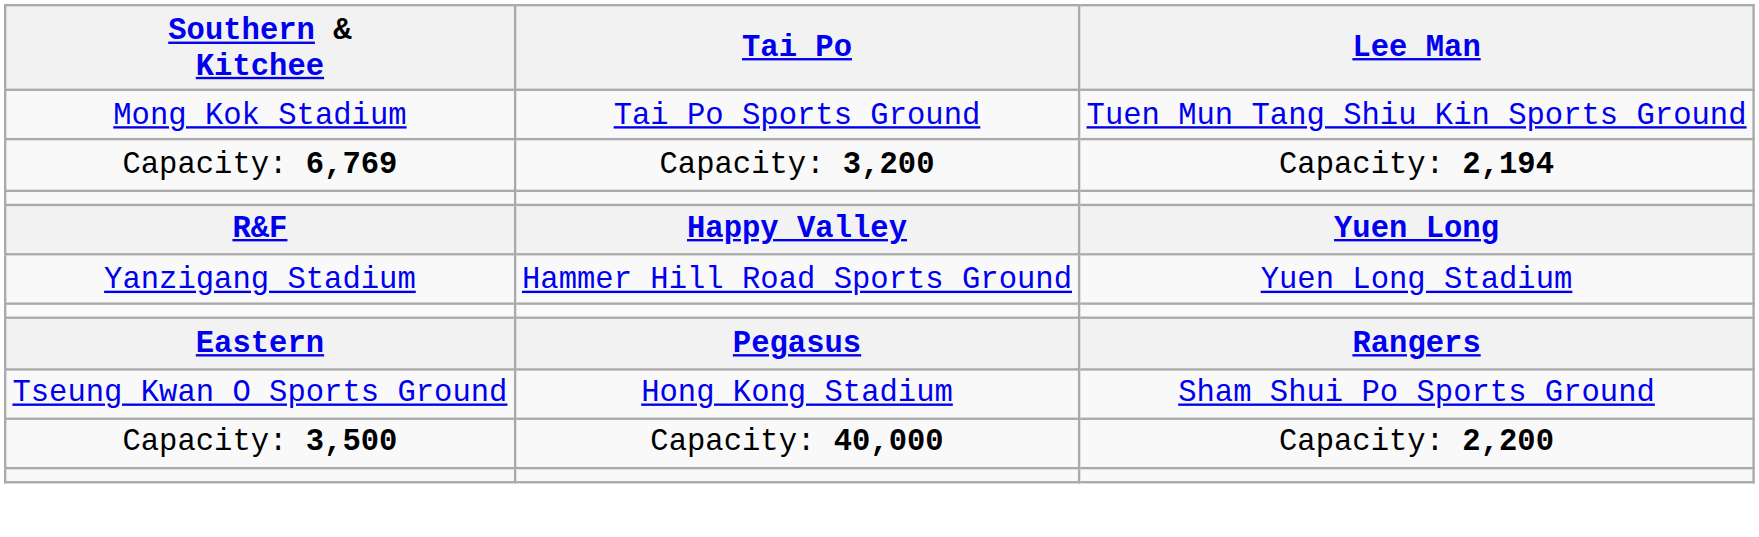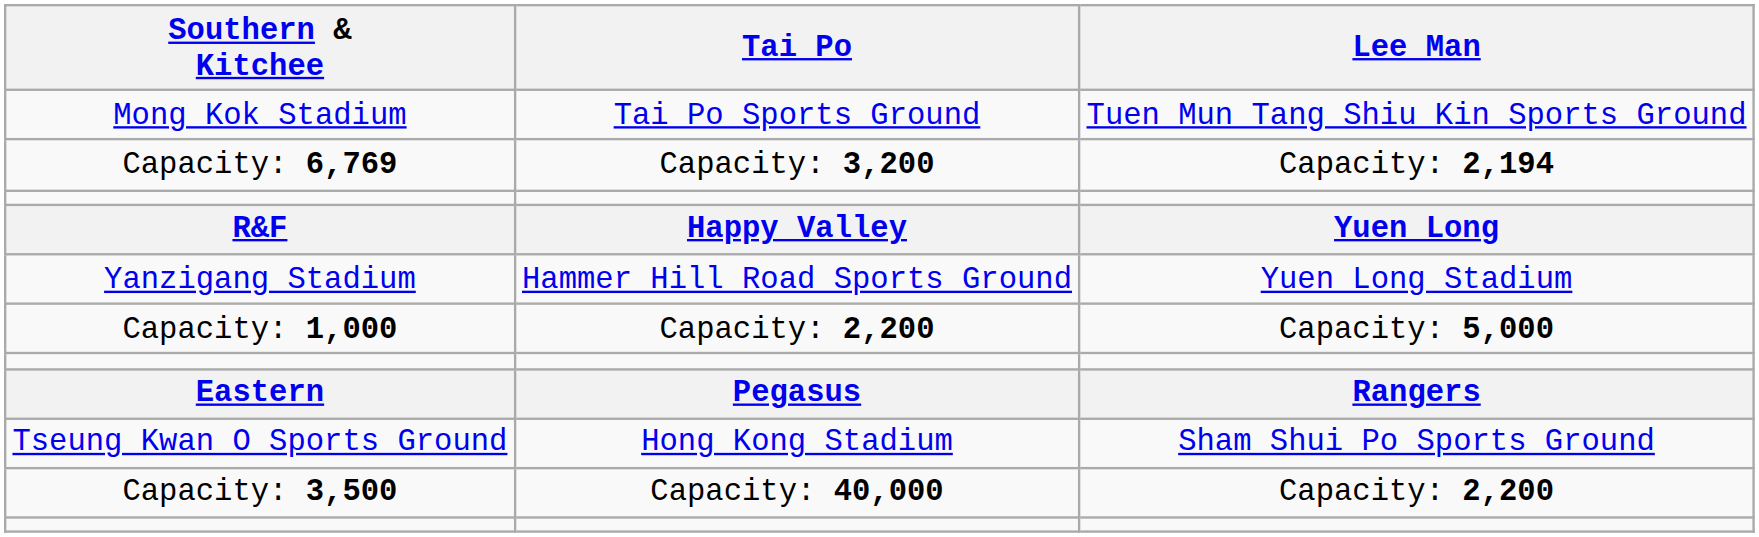 <table class="wikitable" style="text-align:center">
 <tr>
 <th><a href='#'>Southern</a> & <br><a href='#'>Kitchee</a></th>
 <th><a href='#'>Tai Po</a></th>
 <th><a href='#'>Lee Man</a></th>
 </tr>
 <tr>
 <td><a href='#'>Mong Kok Stadium</a></td>
 <td><a href='#'>Tai Po Sports Ground</a></td>
 <td><a href='#'>Tuen Mun Tang Shiu Kin Sports Ground</a></td>
 </tr>
 <tr>
 <td>Capacity: <strong>6,769</strong></td>
 <td>Capacity: <strong>3,200</strong></td>
 <td>Capacity: <strong>2,194</strong></td>
 </tr>
 <tr>
 <td></td>
 <td></td>
 <td></td>
 </tr>
 <tr>
 <th> <a href='#'>R&F</a></th>
 <th><a href='#'>Happy Valley</a></th>
 <th><a href='#'>Yuen Long</a></th>
 </tr>
 <tr>
 <td><a href='#'>Yanzigang Stadium</a></td>
 <td><a href='#'>Hammer Hill Road Sports Ground</a></td>
 <td><a href='#'>Yuen Long Stadium</a></td>
 </tr>
 <tr>
+<td>Capacity: <strong>1,000</strong></td>
+<td>Capacity: <strong>2,200</strong></td>
+<td>Capacity: <strong>5,000</strong></td>
+</tr>
+<tr>
 <td></td>
 <td></td>
 <td></td>
 </tr>
 <tr>
 <th><a href='#'>Eastern</a></th>
 <th><a href='#'>Pegasus</a></th>
 <th><a href='#'>Rangers</a></th>
 </tr>
 <tr>
 <td><a href='#'>Tseung Kwan O Sports Ground</a></td>
 <td><a href='#'>Hong Kong Stadium</a></td>
 <td><a href='#'>Sham Shui Po Sports Ground</a></td>
 </tr>
 <tr>
 <td>Capacity: <strong>3,500</strong></td>
 <td>Capacity: <strong>40,000</strong></td>
 <td>Capacity: <strong>2,200</strong></td>
 </tr>
 <tr>
 <td></td>
 <td></td>
 <td></td>
 </tr>
 </table>
